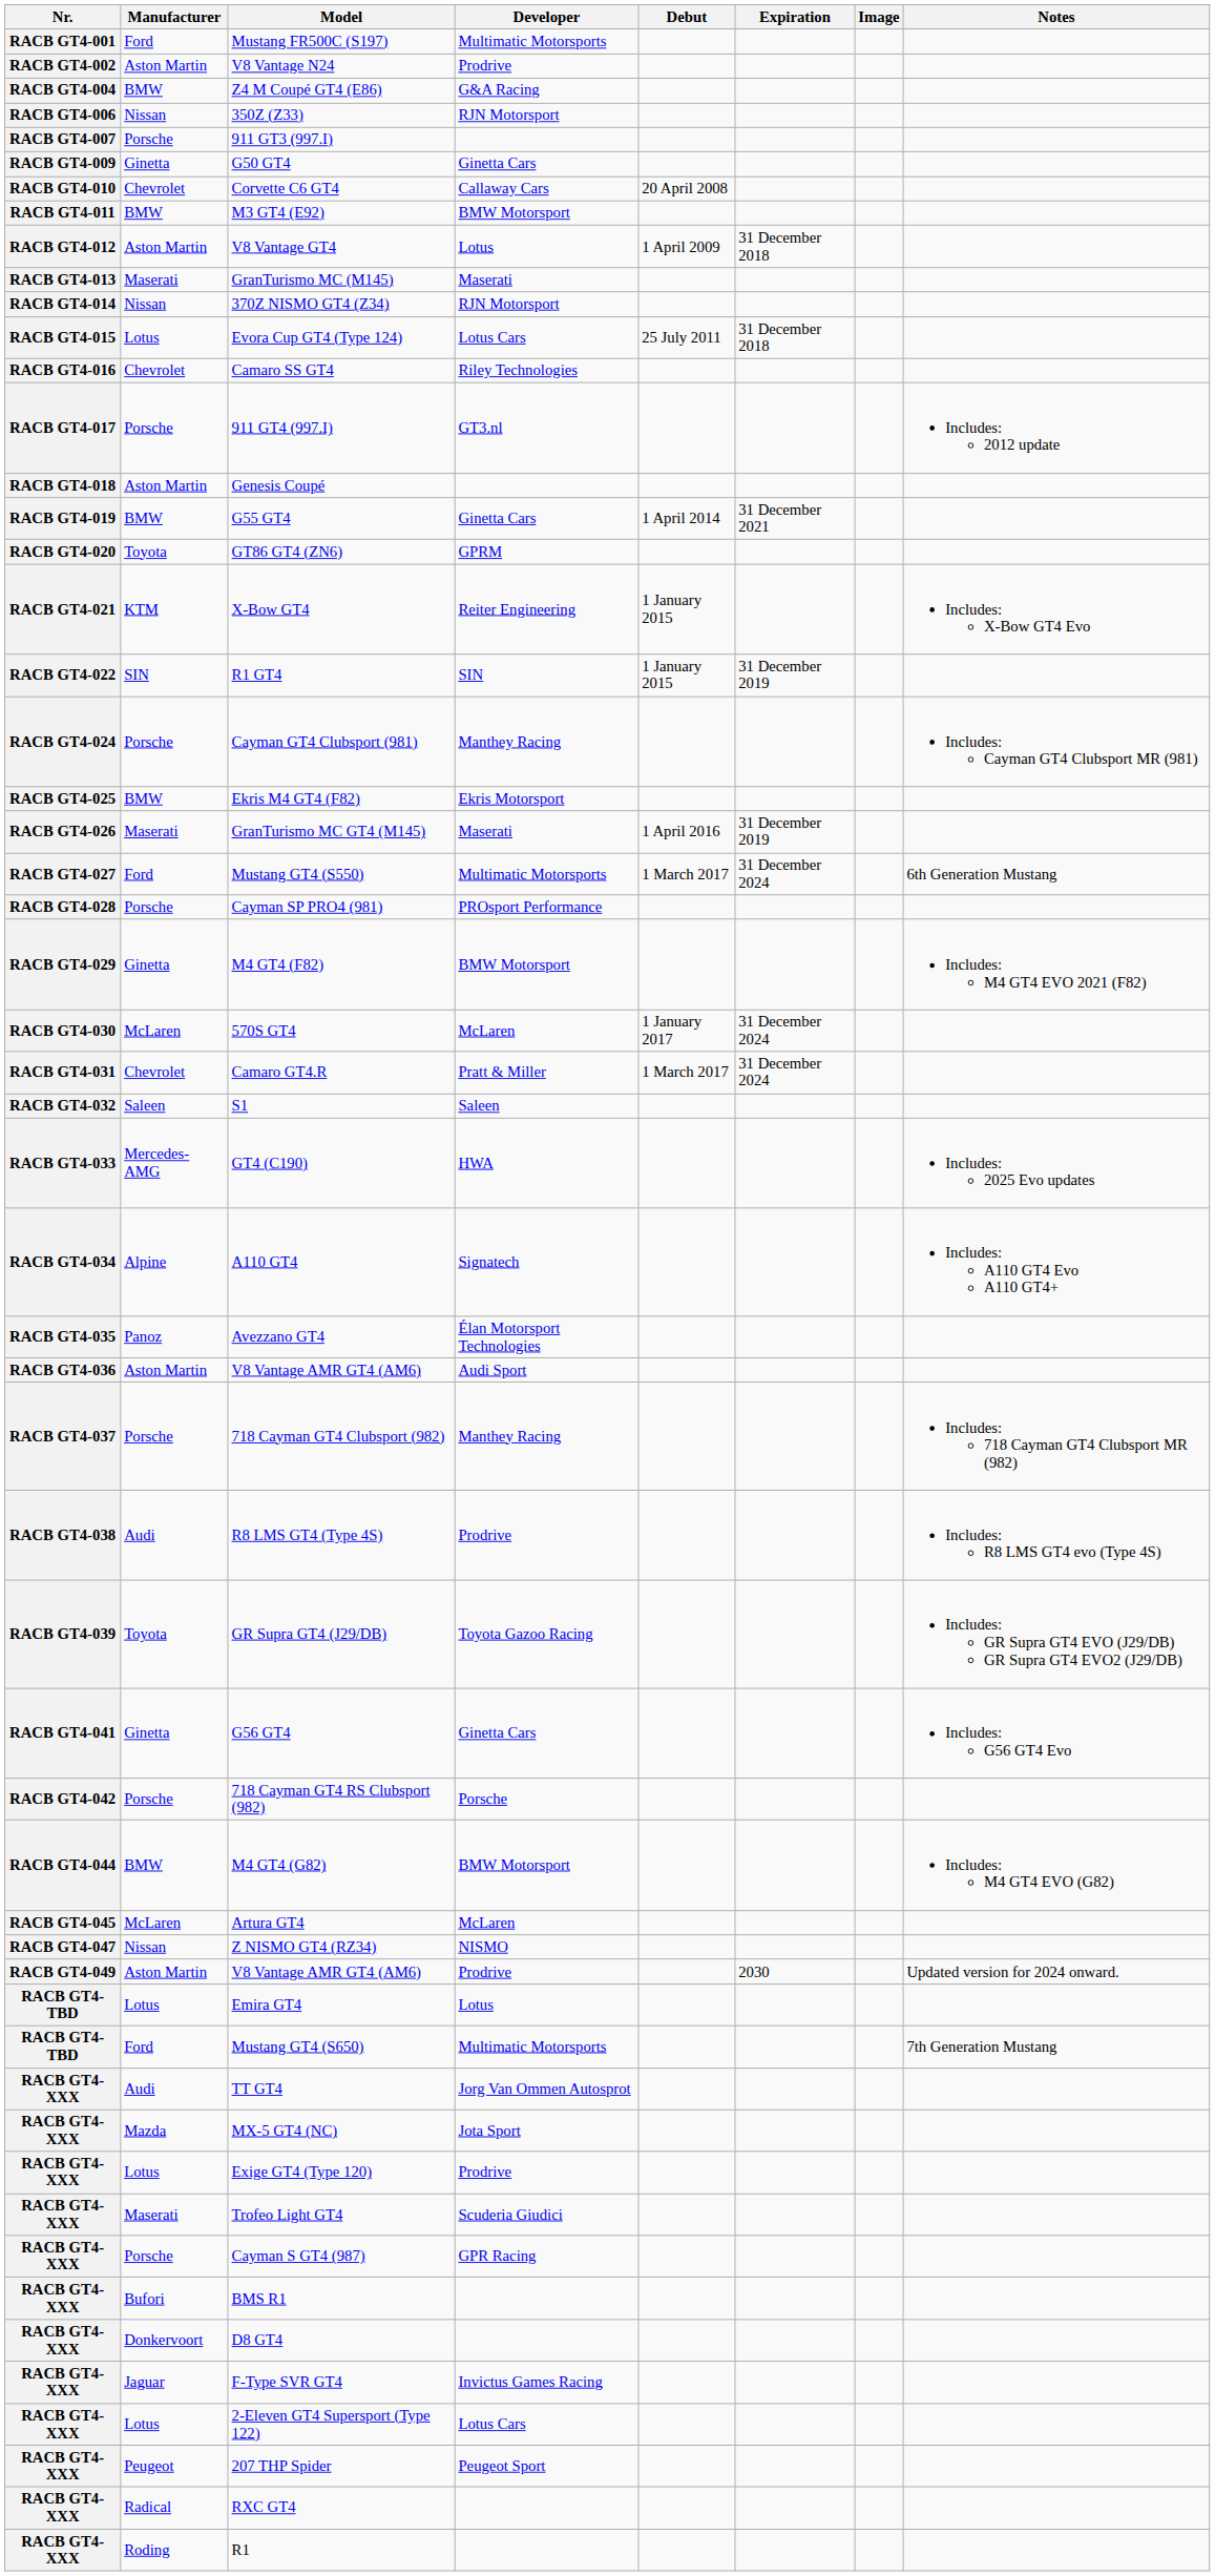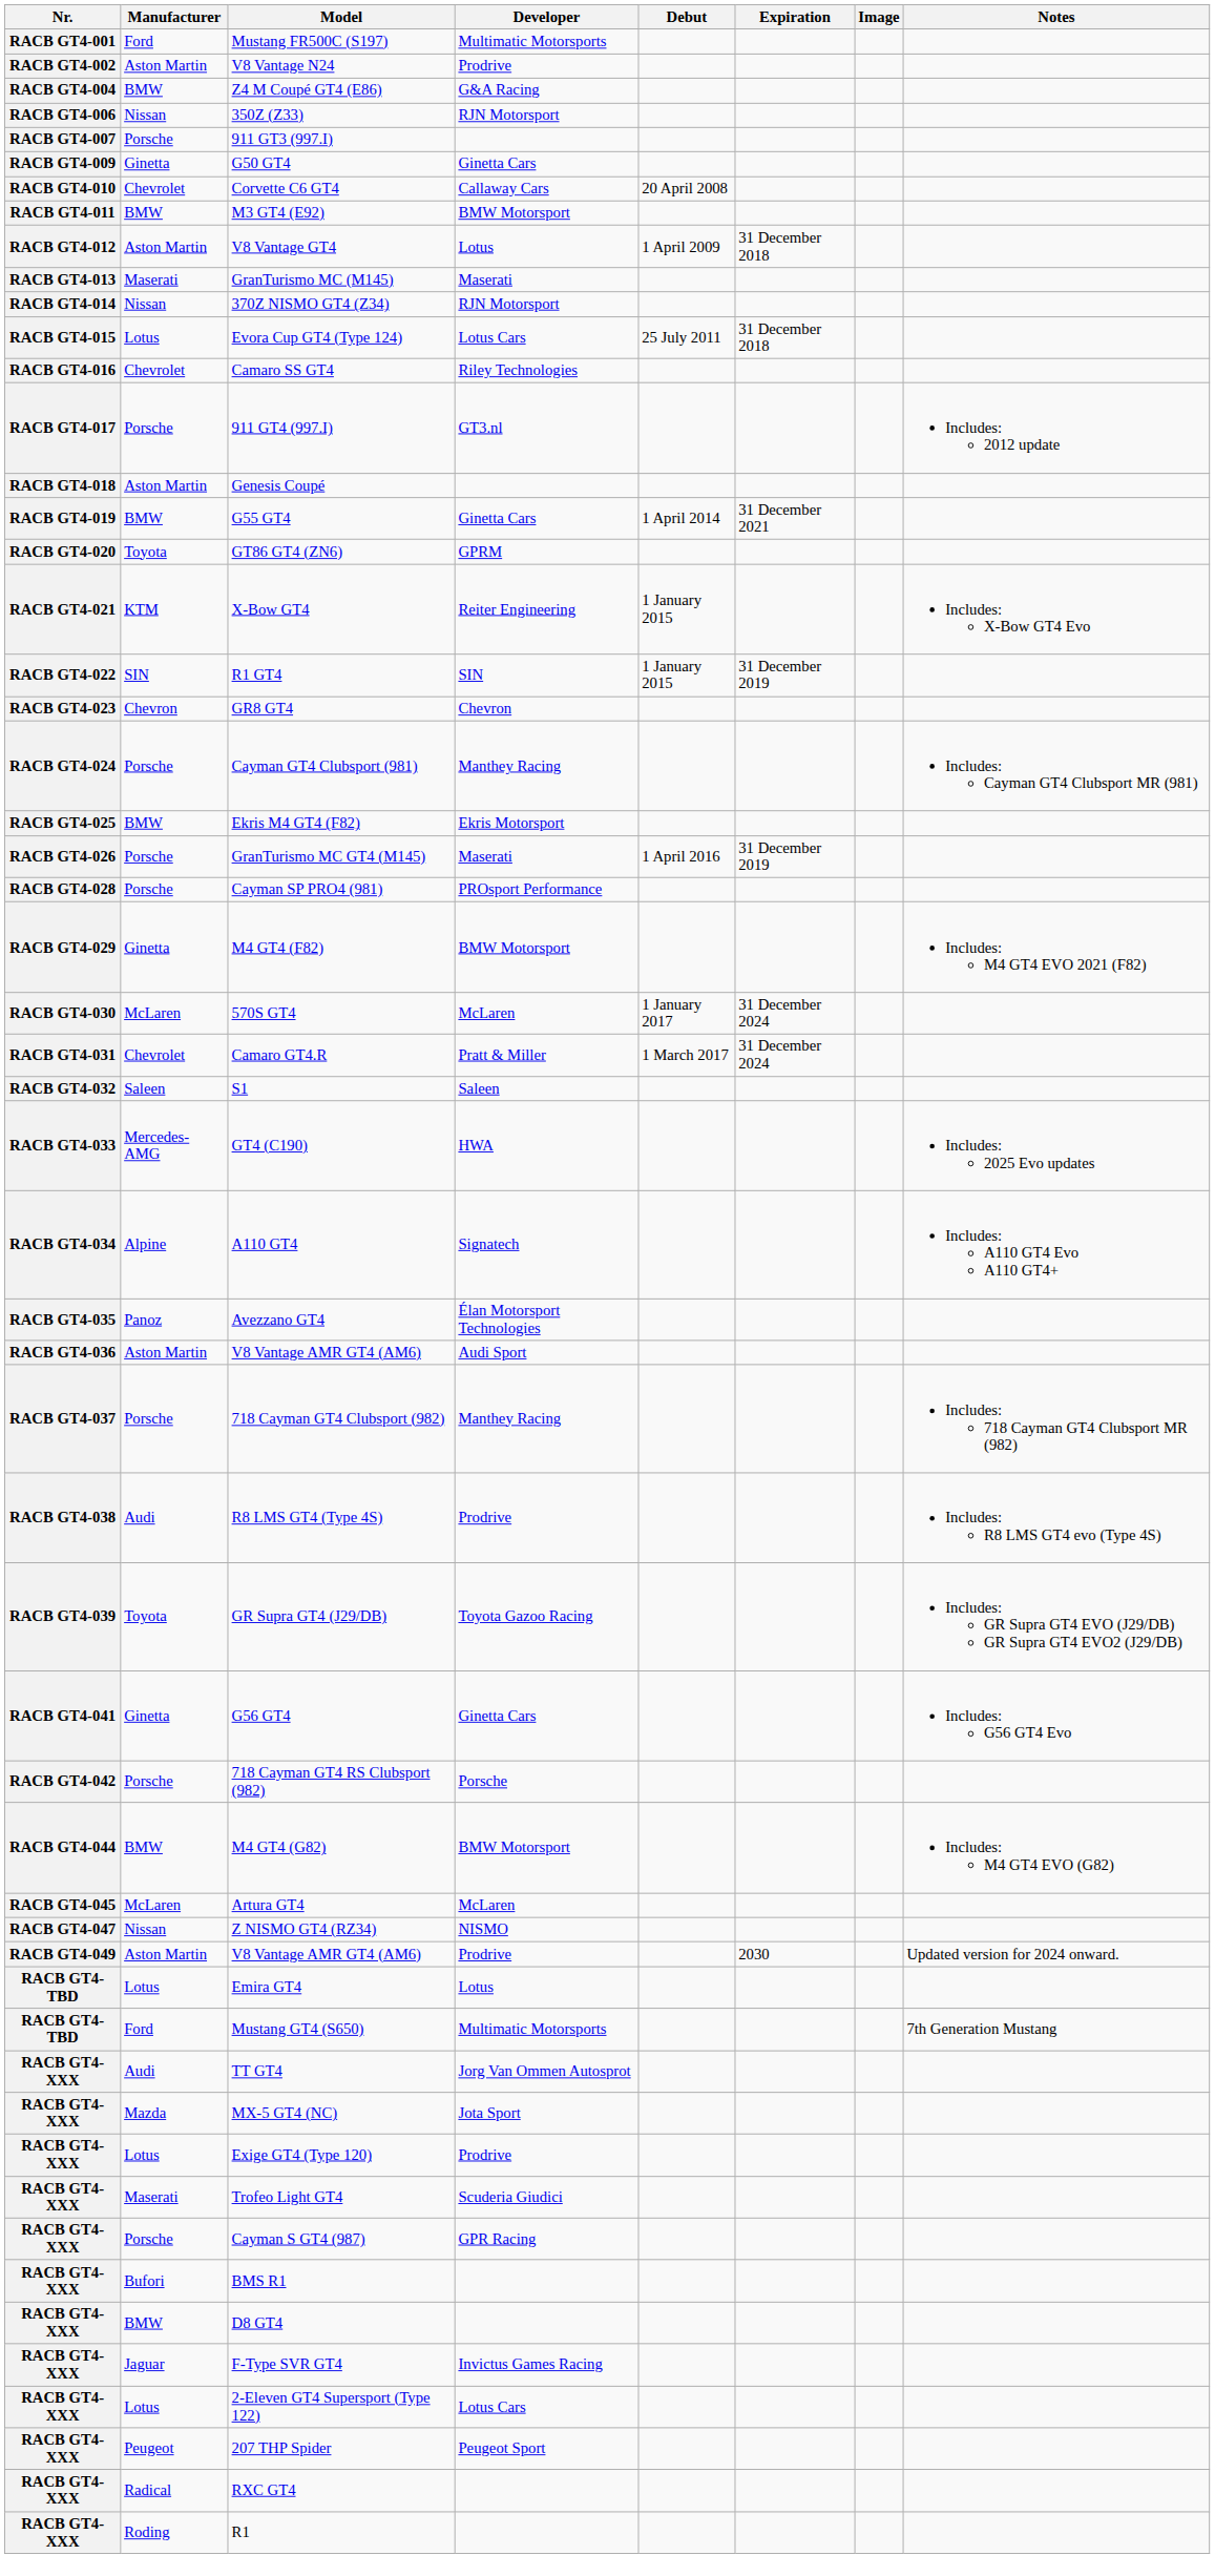 <table class="wikitable sortable">
 <tr>
 <th>Nr.</th>
 <th>Manufacturer</th>
 <th>Model</th>
 <th>Developer</th>
 <th>Debut</th>
 <th>Expiration</th>
 <th>Image</th>
 <th>Notes</th>
 </tr>
 <tr>
 <th>RACB GT4-001</th>
 <td><a href='#'>Ford</a></td>
 <td><a href='#'>Mustang FR500C (S197)</a></td>
 <td><a href='#'>Multimatic Motorsports</a></td>
 <td></td>
 <td></td>
 <td></td>
 <td></td>
 </tr>
 <tr>
 <th>RACB GT4-002</th>
 <td><a href='#'>Aston Martin</a></td>
 <td><a href='#'>V8 Vantage N24</a></td>
 <td><a href='#'>Prodrive</a></td>
 <td></td>
 <td></td>
 <td></td>
 <td></td>
 </tr>
 <tr>
 <th>RACB GT4-004</th>
 <td><a href='#'>BMW</a></td>
 <td><a href='#'>Z4 M Coupé GT4 (E86)</a></td>
 <td><a href='#'>G&A Racing</a></td>
 <td></td>
 <td></td>
 <td></td>
 <td></td>
 </tr>
 <tr>
 <th>RACB GT4-006</th>
 <td><a href='#'>Nissan</a></td>
 <td><a href='#'>350Z (Z33)</a></td>
 <td><a href='#'>RJN Motorsport</a></td>
 <td></td>
 <td></td>
 <td></td>
 <td></td>
 </tr>
 <tr>
 <th>RACB GT4-007</th>
 <td><a href='#'>Porsche</a></td>
 <td><a href='#'>911 GT3 (997.I)</a></td>
 <td></td>
 <td></td>
 <td></td>
 <td></td>
 <td></td>
 </tr>
 <tr>
 <th>RACB GT4-009</th>
 <td><a href='#'>Ginetta</a></td>
 <td><a href='#'>G50 GT4</a></td>
 <td><a href='#'>Ginetta Cars</a></td>
 <td></td>
 <td></td>
 <td></td>
 <td></td>
 </tr>
 <tr>
 <th>RACB GT4-010</th>
 <td><a href='#'>Chevrolet</a></td>
 <td><a href='#'>Corvette C6 GT4</a></td>
 <td><a href='#'>Callaway Cars</a></td>
 <td>20 April 2008</td>
 <td></td>
 <td></td>
 <td></td>
 </tr>
 <tr>
 <th>RACB GT4-011</th>
 <td><a href='#'>BMW</a></td>
 <td><a href='#'>M3 GT4 (E92)</a></td>
 <td><a href='#'>BMW Motorsport</a></td>
 <td></td>
 <td></td>
 <td></td>
 <td></td>
 </tr>
 <tr>
 <th>RACB GT4-012</th>
 <td><a href='#'>Aston Martin</a></td>
 <td><a href='#'>V8 Vantage GT4</a></td>
 <td><a href='#'>Lotus</a></td>
 <td>1 April 2009</td>
 <td>31 December 2018</td>
 <td></td>
 <td></td>
 </tr>
 <tr>
 <th>RACB GT4-013</th>
 <td><a href='#'>Maserati</a></td>
 <td><a href='#'>GranTurismo MC (M145)</a></td>
 <td><a href='#'>Maserati</a></td>
 <td></td>
 <td></td>
 <td></td>
 <td></td>
 </tr>
 <tr>
 <th>RACB GT4-014</th>
 <td><a href='#'>Nissan</a></td>
 <td><a href='#'>370Z NISMO GT4 (Z34)</a></td>
 <td><a href='#'>RJN Motorsport</a></td>
 <td></td>
 <td></td>
 <td></td>
 <td></td>
 </tr>
 <tr>
 <th>RACB GT4-015</th>
 <td><a href='#'>Lotus</a></td>
 <td><a href='#'>Evora Cup GT4 (Type 124)</a></td>
 <td><a href='#'>Lotus Cars</a></td>
 <td>25 July 2011</td>
 <td>31 December 2018</td>
 <td></td>
 <td></td>
 </tr>
 <tr>
 <th>RACB GT4-016</th>
 <td><a href='#'>Chevrolet</a></td>
 <td><a href='#'>Camaro SS GT4</a></td>
 <td><a href='#'>Riley Technologies</a></td>
 <td></td>
 <td></td>
 <td></td>
 <td></td>
 </tr>
 <tr>
 <th>RACB GT4-017</th>
 <td><a href='#'>Porsche</a></td>
 <td><a href='#'>911 GT4 (997.I)</a></td>
 <td><a href='#'>GT3.nl</a></td>
 <td></td>
 <td></td>
 <td></td>
 <td><br><ul><li>Includes:<ul><li>2012 update</li></ul></li></ul></td>
 </tr>
 <tr>
 <th>RACB GT4-018</th>
 <td><a href='#'>Aston Martin</a></td>
 <td><a href='#'>Genesis Coupé</a></td>
 <td></td>
 <td></td>
 <td></td>
 <td></td>
 <td></td>
 </tr>
 <tr>
 <th>RACB GT4-019</th>
 <td><a href='#'>BMW</a></td>
 <td><a href='#'>G55 GT4</a></td>
 <td><a href='#'>Ginetta Cars</a></td>
 <td>1 April 2014</td>
 <td>31 December 2021</td>
 <td></td>
 <td></td>
 </tr>
 <tr>
 <th>RACB GT4-020</th>
 <td><a href='#'>Toyota</a></td>
 <td><a href='#'>GT86 GT4 (ZN6)</a></td>
 <td><a href='#'>GPRM</a></td>
 <td></td>
 <td></td>
 <td></td>
 <td></td>
 </tr>
 <tr>
 <th>RACB GT4-021</th>
 <td><a href='#'>KTM</a></td>
 <td><a href='#'>X-Bow GT4</a></td>
 <td><a href='#'>Reiter Engineering</a></td>
 <td>1 January 2015</td>
 <td></td>
 <td></td>
 <td><br><ul><li>Includes:<ul><li>X-Bow GT4 Evo</li></ul></li></ul></td>
 </tr>
 <tr>
 <th>RACB GT4-022</th>
 <td><a href='#'>SIN</a></td>
 <td><a href='#'>R1 GT4</a></td>
 <td><a href='#'>SIN</a></td>
 <td>1 January 2015</td>
 <td>31 December 2019</td>
 <td></td>
 <td></td>
 </tr>
 <tr>
+<th>RACB GT4-023</th>
+<td><a href='#'>Chevron</a></td>
+<td><a href='#'>GR8 GT4</a></td>
+<td><a href='#'>Chevron</a></td>
+<td></td>
+<td></td>
+<td></td>
+<td></td>
+</tr>
+<tr>
 <th>RACB GT4-024</th>
 <td><a href='#'>Porsche</a></td>
 <td><a href='#'>Cayman GT4 Clubsport (981)</a></td>
 <td><a href='#'>Manthey Racing</a></td>
 <td></td>
 <td></td>
 <td></td>
 <td><br><ul><li>Includes:<ul><li>Cayman GT4 Clubsport MR (981)</li></ul></li></ul></td>
 </tr>
 <tr>
 <th>RACB GT4-025</th>
 <td><a href='#'>BMW</a></td>
 <td><a href='#'>Ekris M4 GT4 (F82)</a></td>
 <td><a href='#'>Ekris Motorsport</a></td>
 <td></td>
 <td></td>
 <td></td>
 <td></td>
 </tr>
 <tr>
 <th>RACB GT4-026</th>
-<td><a href='#'>Maserati</a></td>
+<td><a href='#'>Porsche</a></td>
 <td><a href='#'>GranTurismo MC GT4 (M145)</a></td>
 <td><a href='#'>Maserati</a></td>
 <td>1 April 2016</td>
 <td>31 December 2019</td>
 <td></td>
 <td></td>
-</tr>
-<tr>
-<th>RACB GT4-027</th>
-<td><a href='#'>Ford</a></td>
-<td><a href='#'>Mustang GT4 (S550)</a></td>
-<td><a href='#'>Multimatic Motorsports</a></td>
-<td>1 March 2017</td>
-<td>31 December 2024</td>
-<td></td>
-<td>6th Generation Mustang</td>
 </tr>
 <tr>
 <th>RACB GT4-028</th>
 <td><a href='#'>Porsche</a></td>
 <td><a href='#'>Cayman SP PRO4 (981)</a></td>
 <td><a href='#'>PROsport Performance</a></td>
 <td></td>
 <td></td>
 <td></td>
 <td></td>
 </tr>
 <tr>
 <th>RACB GT4-029</th>
 <td><a href='#'>Ginetta</a></td>
 <td><a href='#'>M4 GT4 (F82)</a></td>
 <td><a href='#'>BMW Motorsport</a></td>
 <td></td>
 <td></td>
 <td></td>
 <td><br><ul><li>Includes:<ul><li>M4 GT4 EVO 2021 (F82)</li></ul></li></ul></td>
 </tr>
 <tr>
 <th>RACB GT4-030</th>
 <td><a href='#'>McLaren</a></td>
 <td><a href='#'>570S GT4</a></td>
 <td><a href='#'>McLaren</a></td>
 <td>1 January 2017</td>
 <td>31 December 2024</td>
 <td></td>
 <td></td>
 </tr>
 <tr>
 <th>RACB GT4-031</th>
 <td><a href='#'>Chevrolet</a></td>
 <td><a href='#'>Camaro GT4.R</a></td>
 <td><a href='#'>Pratt & Miller</a></td>
 <td>1 March 2017</td>
 <td>31 December 2024</td>
 <td></td>
 <td></td>
 </tr>
 <tr>
 <th>RACB GT4-032</th>
 <td><a href='#'>Saleen</a></td>
 <td><a href='#'>S1</a></td>
 <td><a href='#'>Saleen</a></td>
 <td></td>
 <td></td>
 <td></td>
 <td></td>
 </tr>
 <tr>
 <th>RACB GT4-033</th>
 <td><a href='#'>Mercedes-AMG</a></td>
 <td><a href='#'>GT4 (C190)</a></td>
 <td><a href='#'>HWA</a></td>
 <td></td>
 <td></td>
 <td></td>
 <td><br><ul><li>Includes:<ul><li>2025 Evo updates</li></ul></li></ul></td>
 </tr>
 <tr>
 <th>RACB GT4-034</th>
 <td><a href='#'>Alpine</a></td>
 <td><a href='#'>A110 GT4</a></td>
 <td><a href='#'>Signatech</a></td>
 <td></td>
 <td></td>
 <td></td>
 <td><br><ul><li>Includes:<ul><li>A110 GT4 Evo</li><li>A110 GT4+</li></ul></li></ul></td>
 </tr>
 <tr>
 <th>RACB GT4-035</th>
 <td><a href='#'>Panoz</a></td>
 <td><a href='#'>Avezzano GT4</a></td>
 <td><a href='#'>Élan Motorsport Technologies</a></td>
 <td></td>
 <td></td>
 <td></td>
 <td></td>
 </tr>
 <tr>
 <th>RACB GT4-036</th>
 <td><a href='#'>Aston Martin</a></td>
 <td><a href='#'>V8 Vantage AMR GT4 (AM6)</a></td>
 <td><a href='#'>Audi Sport</a></td>
 <td></td>
 <td></td>
 <td></td>
 <td></td>
 </tr>
 <tr>
 <th>RACB GT4-037</th>
 <td><a href='#'>Porsche</a></td>
 <td><a href='#'>718 Cayman GT4 Clubsport (982)</a></td>
 <td><a href='#'>Manthey Racing</a></td>
 <td></td>
 <td></td>
 <td></td>
 <td><br><ul><li>Includes:<ul><li>718 Cayman GT4 Clubsport MR (982)</li></ul></li></ul></td>
 </tr>
 <tr>
 <th>RACB GT4-038</th>
 <td><a href='#'>Audi</a></td>
 <td><a href='#'>R8 LMS GT4 (Type 4S)</a></td>
 <td><a href='#'>Prodrive</a></td>
 <td></td>
 <td></td>
 <td></td>
 <td><br><ul><li>Includes:<ul><li>R8 LMS GT4 evo (Type 4S)</li></ul></li></ul></td>
 </tr>
 <tr>
 <th>RACB GT4-039</th>
 <td><a href='#'>Toyota</a></td>
 <td><a href='#'>GR Supra GT4 (J29/DB)</a></td>
 <td><a href='#'>Toyota Gazoo Racing</a></td>
 <td></td>
 <td></td>
 <td></td>
 <td><br><ul><li>Includes:<ul><li>GR Supra GT4 EVO (J29/DB)</li><li>GR Supra GT4 EVO2 (J29/DB)</li></ul></li></ul></td>
 </tr>
 <tr>
 <th>RACB GT4-041</th>
 <td><a href='#'>Ginetta</a></td>
 <td><a href='#'>G56 GT4</a></td>
 <td><a href='#'>Ginetta Cars</a></td>
 <td></td>
 <td></td>
 <td></td>
 <td><br><ul><li>Includes:<ul><li>G56 GT4 Evo</li></ul></li></ul></td>
 </tr>
 <tr>
 <th>RACB GT4-042</th>
 <td><a href='#'>Porsche</a></td>
 <td><a href='#'>718 Cayman GT4 RS Clubsport (982)</a></td>
 <td><a href='#'>Porsche</a></td>
 <td></td>
 <td></td>
 <td></td>
 <td></td>
 </tr>
 <tr>
 <th>RACB GT4-044</th>
 <td><a href='#'>BMW</a></td>
 <td><a href='#'>M4 GT4 (G82)</a></td>
 <td><a href='#'>BMW Motorsport</a></td>
 <td></td>
 <td></td>
 <td></td>
 <td><br><ul><li>Includes:<ul><li>M4 GT4 EVO (G82)</li></ul></li></ul></td>
 </tr>
 <tr>
 <th>RACB GT4-045</th>
 <td><a href='#'>McLaren</a></td>
 <td><a href='#'>Artura GT4</a></td>
 <td><a href='#'>McLaren</a></td>
 <td></td>
 <td></td>
 <td></td>
 <td></td>
 </tr>
 <tr>
 <th>RACB GT4-047</th>
 <td><a href='#'>Nissan</a></td>
 <td><a href='#'>Z NISMO GT4 (RZ34)</a></td>
 <td><a href='#'>NISMO</a></td>
 <td></td>
 <td></td>
 <td></td>
 <td></td>
 </tr>
 <tr>
 <th>RACB GT4-049</th>
 <td><a href='#'>Aston Martin</a></td>
 <td><a href='#'>V8 Vantage AMR GT4 (AM6)</a></td>
 <td><a href='#'>Prodrive</a></td>
 <td></td>
 <td>2030</td>
 <td></td>
 <td>Updated version for 2024 onward.</td>
 </tr>
 <tr>
 <th>RACB GT4-TBD</th>
 <td><a href='#'>Lotus</a></td>
 <td><a href='#'>Emira GT4</a></td>
 <td><a href='#'>Lotus</a></td>
 <td></td>
 <td></td>
 <td></td>
 <td></td>
 </tr>
 <tr>
 <th>RACB GT4-TBD</th>
 <td><a href='#'>Ford</a></td>
 <td><a href='#'>Mustang GT4 (S650)</a></td>
 <td><a href='#'>Multimatic Motorsports</a></td>
 <td></td>
 <td></td>
 <td></td>
 <td>7th Generation Mustang</td>
 </tr>
 <tr>
 <th>RACB GT4-XXX</th>
 <td><a href='#'>Audi</a></td>
 <td><a href='#'>TT GT4</a></td>
 <td><a href='#'>Jorg Van Ommen Autosprot</a></td>
 <td></td>
 <td></td>
 <td></td>
 <td></td>
 </tr>
 <tr>
 <th>RACB GT4-XXX</th>
 <td><a href='#'>Mazda</a></td>
 <td><a href='#'>MX-5 GT4 (NC)</a></td>
 <td><a href='#'>Jota Sport</a></td>
 <td></td>
 <td></td>
 <td></td>
 <td></td>
 </tr>
 <tr>
 <th>RACB GT4-XXX</th>
 <td><a href='#'>Lotus</a></td>
 <td><a href='#'>Exige GT4 (Type 120)</a></td>
 <td><a href='#'>Prodrive</a></td>
 <td></td>
 <td></td>
 <td></td>
 <td></td>
 </tr>
 <tr>
 <th>RACB GT4-XXX</th>
 <td><a href='#'>Maserati</a></td>
 <td><a href='#'>Trofeo Light GT4</a></td>
 <td><a href='#'>Scuderia Giudici</a></td>
 <td></td>
 <td></td>
 <td></td>
 <td></td>
 </tr>
 <tr>
 <th>RACB GT4-XXX</th>
 <td><a href='#'>Porsche</a></td>
 <td><a href='#'>Cayman S GT4 (987)</a></td>
 <td><a href='#'>GPR Racing</a></td>
 <td></td>
 <td></td>
 <td></td>
 <td></td>
 </tr>
 <tr>
 <th>RACB GT4-XXX</th>
 <td><a href='#'>Bufori</a></td>
 <td><a href='#'>BMS R1</a></td>
 <td></td>
 <td></td>
 <td></td>
 <td></td>
 <td></td>
 </tr>
 <tr>
 <th>RACB GT4-XXX</th>
-<td><a href='#'>Donkervoort</a></td>
+<td><a href='#'>BMW</a></td>
 <td><a href='#'>D8 GT4</a></td>
 <td></td>
 <td></td>
 <td></td>
 <td></td>
 <td></td>
 </tr>
 <tr>
 <th>RACB GT4-XXX</th>
 <td><a href='#'>Jaguar</a></td>
 <td><a href='#'>F-Type SVR GT4</a></td>
 <td><a href='#'>Invictus Games Racing</a></td>
 <td></td>
 <td></td>
 <td></td>
 <td></td>
 </tr>
 <tr>
 <th>RACB GT4-XXX</th>
 <td><a href='#'>Lotus</a></td>
 <td><a href='#'>2-Eleven GT4 Supersport (Type 122)</a></td>
 <td><a href='#'>Lotus Cars</a></td>
 <td></td>
 <td></td>
 <td></td>
 <td></td>
 </tr>
 <tr>
 <th>RACB GT4-XXX</th>
 <td><a href='#'>Peugeot</a></td>
 <td><a href='#'>207 THP Spider</a></td>
 <td><a href='#'>Peugeot Sport</a></td>
 <td></td>
 <td></td>
 <td></td>
 <td></td>
 </tr>
 <tr>
 <th>RACB GT4-XXX</th>
 <td><a href='#'>Radical</a></td>
 <td><a href='#'>RXC GT4</a></td>
 <td></td>
 <td></td>
 <td></td>
 <td></td>
 </tr>
 <tr>
 <th>RACB GT4-XXX</th>
 <td><a href='#'>Roding</a></td>
 <td>R1</td>
 <td></td>
 <td></td>
 <td></td>
 <td></td>
 <td></td>
 </tr>
 </table>
